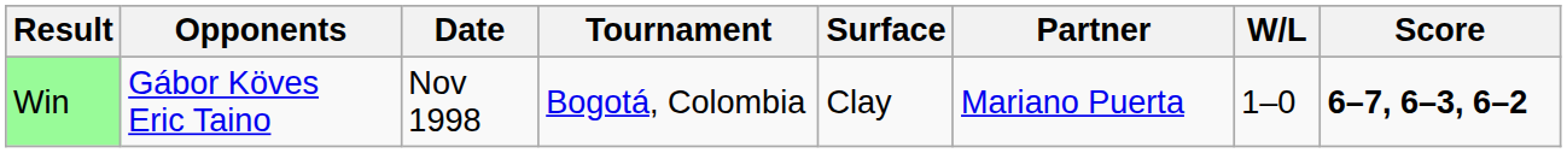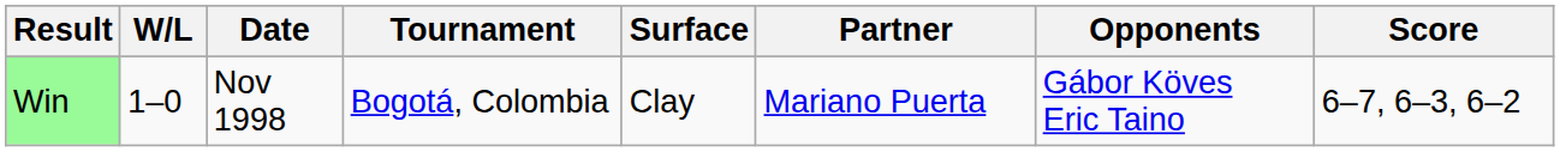 <table class="sortable wikitable">
 <tr>
 <th style="width:40px">Result</th>
-<th style="width:130px">Opponents</th>
+<th style="width:35px" class="unsortable">W/L</th>
 <th style="width:60px">Date</th>
 <th style="width:130px">Tournament</th>
 <th style="width:55px">Surface</th>
 <th style="width:130px">Partner</th>
-<th style="width:35px" class="unsortable">W/L</th>
+<th style="width:130px">Opponents</th>
 <th style="width:110px" class="unsortable">Score</th>
 </tr>
 <tr>
 <td style="background:#98fb98;">Win</td>
-<td> <a href='#'>Gábor Köves</a><br> <a href='#'>Eric Taino</a></td>
+<td>1–0</td>
 <td>Nov 1998</td>
 <td><a href='#'>Bogotá</a>, Colombia</td>
 <td>Clay</td>
 <td> <a href='#'>Mariano Puerta</a></td>
-<td>1–0</td>
-<td><strong>6–7, 6–3, 6–2</strong></td>
+<td> <a href='#'>Gábor Köves</a><br> <a href='#'>Eric Taino</a></td>
+<td>6–7, 6–3, 6–2</td>
 </tr>
 </table>
